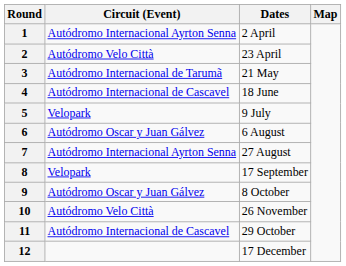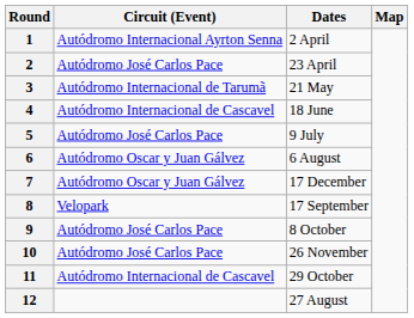 <table class="wikitable" style="font-size: 85%;">
 <tr>
 <th>Round</th>
 <th>Circuit (Event)</th>
 <th>Dates</th>
 <th>Map</th>
 </tr>
 <tr>
 <th>1</th>
 <td> <a href='#'>Autódromo Internacional Ayrton Senna</a> <br></td>
 <td>2 April</td>
 <td rowspan=12></td>
 </tr>
 <tr>
 <th>2</th>
-<td> <a href='#'>Autódromo Velo Città</a><br></td>
+<td> <a href='#'>Autódromo José Carlos Pace</a><br></td>
 <td>23 April</td>
 </tr>
 <tr>
 <th>3</th>
 <td> <a href='#'>Autódromo Internacional de Tarumã</a><br></td>
 <td>21 May</td>
 </tr>
 <tr>
 <th>4</th>
 <td> <a href='#'>Autódromo Internacional de Cascavel</a><br></td>
 <td>18 June</td>
 </tr>
 <tr>
 <th>5</th>
-<td> <a href='#'>Velopark</a><br></td>
+<td> <a href='#'>Autódromo José Carlos Pace</a><br></td>
 <td>9 July</td>
 </tr>
 <tr>
 <th>6</th>
 <td> <a href='#'>Autódromo Oscar y Juan Gálvez</a><br></td>
 <td>6 August</td>
 </tr>
 <tr>
 <th>7</th>
-<td> <a href='#'>Autódromo Internacional Ayrton Senna</a> <br></td>
-<td>27 August</td>
+<td> <a href='#'>Autódromo Oscar y Juan Gálvez</a><br></td>
+<td>17 December</td>
 </tr>
 <tr>
 <th>8</th>
 <td> <a href='#'>Velopark</a><br></td>
 <td>17 September</td>
 </tr>
 <tr>
 <th>9</th>
-<td> <a href='#'>Autódromo Oscar y Juan Gálvez</a><br></td>
+<td> <a href='#'>Autódromo José Carlos Pace</a><br></td>
 <td>8 October</td>
 </tr>
 <tr>
 <th>10</th>
-<td> <a href='#'>Autódromo Velo Città</a><br></td>
+<td> <a href='#'>Autódromo José Carlos Pace</a><br></td>
 <td>26 November</td>
 </tr>
 <tr>
 <th>11</th>
 <td> <a href='#'>Autódromo Internacional de Cascavel</a><br></td>
 <td>29 October</td>
 </tr>
 <tr>
 <th>12</th>
 <td><br></td>
-<td>17 December</td>
+<td>27 August</td>
 </tr>
 </table>
